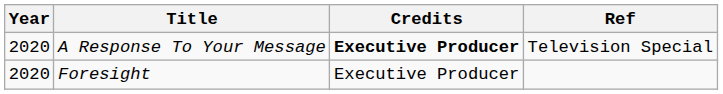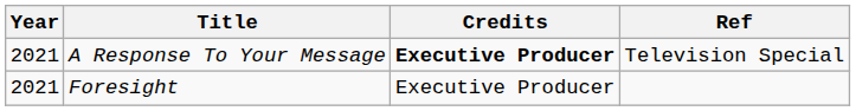 <table class="wikitable">
 <tr>
 <th>Year</th>
 <th>Title</th>
 <th>Credits</th>
 <th>Ref</th>
 </tr>
 <tr>
-<td>2020</td>
+<td>2021</td>
 <td><em>A Response To Your Message</em></td>
 <td><strong>Executive Producer</strong></td>
 <td>Television Special</td>
 </tr>
 <tr>
-<td>2020</td>
+<td>2021</td>
 <td><em>Foresight</em></td>
 <td>Executive Producer</td>
 <td></td>
 </tr>
 </table>
